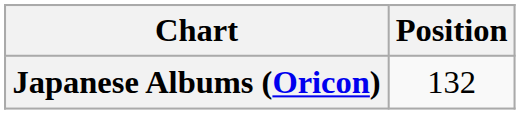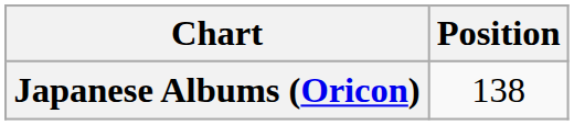 <table class="wikitable plainrowheaders">
 <tr>
 <th>Chart</th>
 <th>Position</th>
 </tr>
 <tr>
 <th scope="row">Japanese Albums (<a href='#'>Oricon</a>)</th>
-<td style="text-align:center;">132</td>
+<td style="text-align:center;">138</td>
 </tr>
 </table>
